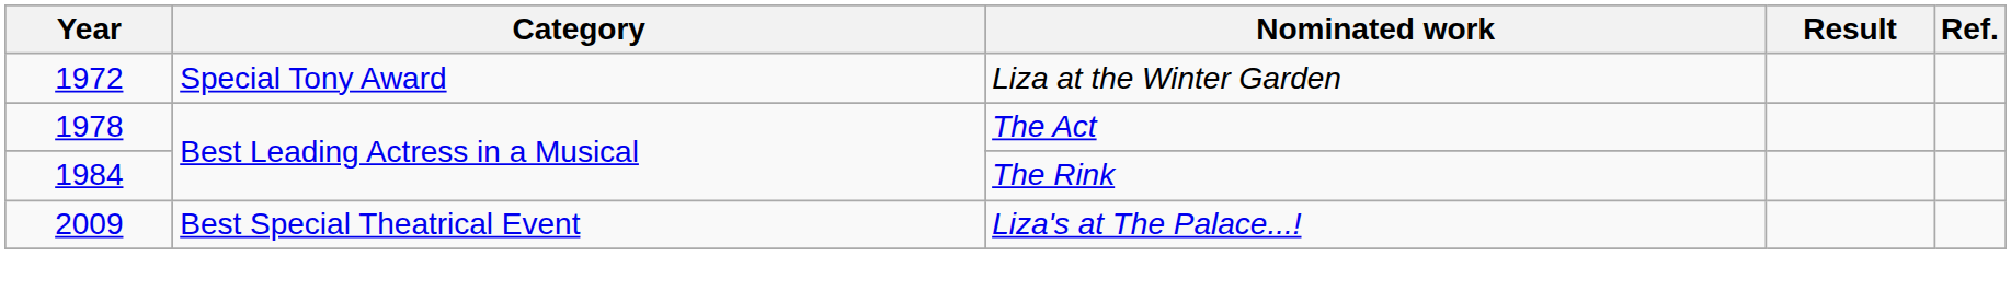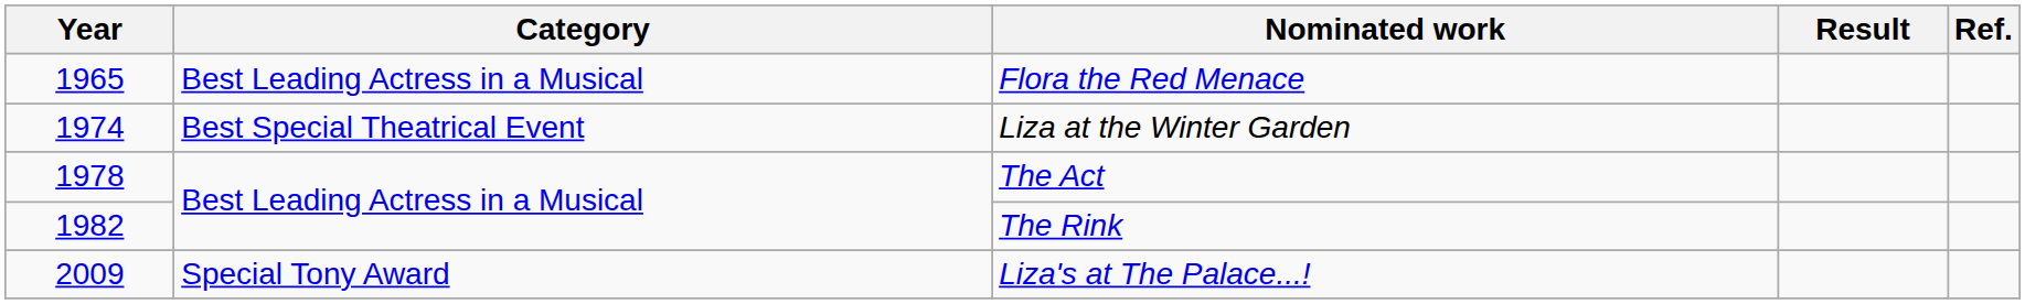 <table class=wikitable>
 <tr>
 <th scope="col" style="width:5em;">Year</th>
 <th scope="col" style="width:26em;">Category</th>
 <th scope="col" style="width:25em;">Nominated work</th>
 <th scope="col" style="width:5em;">Result</th>
 <th>Ref.</th>
 </tr>
 <tr>
-<td style="text-align:center;"><a href='#'>1972</a></td>
-<td><a href='#'>Special Tony Award</a></td>
+<td style="text-align:center;"><a href='#'>1965</a></td>
+<td><a href='#'>Best Leading Actress in a Musical</a></td>
+<td><em><a href='#'>Flora the Red Menace</a></em></td>
+<td></td>
+<td style="text-align:center;"></td>
+</tr>
+<tr>
+<td style="text-align:center;"><a href='#'>1974</a></td>
+<td><a href='#'>Best Special Theatrical Event</a></td>
 <td><em>Liza at the Winter Garden</em></td>
 <td></td>
 <td style="text-align:center;"></td>
 </tr>
 <tr>
 <td style="text-align:center;"><a href='#'>1978</a></td>
 <td rowspan="2"><a href='#'>Best Leading Actress in a Musical</a></td>
 <td><em><a href='#'>The Act</a></em></td>
 <td></td>
 <td style="text-align:center;"></td>
 </tr>
 <tr>
-<td style="text-align:center;"><a href='#'>1984</a></td>
+<td style="text-align:center;"><a href='#'>1982</a></td>
 <td><em><a href='#'>The Rink</a></em></td>
 <td></td>
 <td style="text-align:center;"></td>
 </tr>
 <tr>
 <td style="text-align:center;"><a href='#'>2009</a></td>
-<td><a href='#'>Best Special Theatrical Event</a></td>
+<td><a href='#'>Special Tony Award</a></td>
 <td><em><a href='#'>Liza's at The Palace...!</a></em></td>
 <td></td>
 <td style="text-align:center;"></td>
 </tr>
 </table>
